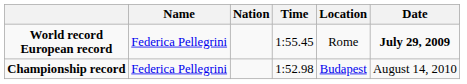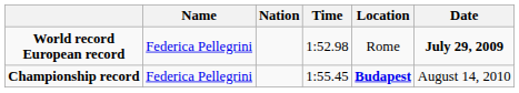 <table class=wikitable style=text-align:center>
 <tr>
 <th></th>
 <th>Name</th>
 <th>Nation</th>
 <th>Time</th>
 <th>Location</th>
 <th>Date</th>
 </tr>
 <tr>
 <td><strong>World record</strong><br><strong>European record</strong></td>
 <td align=left><a href='#'>Federica Pellegrini</a></td>
 <td align=left></td>
-<td align=left>1:55.45</td>
+<td align=left>1:52.98</td>
 <td>Rome</td>
 <td><strong>July 29, 2009</strong></td>
 </tr>
 <tr>
 <td><strong>Championship record</strong></td>
 <td align=left><a href='#'>Federica Pellegrini</a></td>
 <td align=left></td>
-<td align=left>1:52.98</td>
-<td><a href='#'>Budapest</a></td>
+<td align=left>1:55.45</td>
+<td><strong><a href='#'>Budapest</a></strong></td>
 <td>August 14, 2010</td>
 </tr>
 </table>
